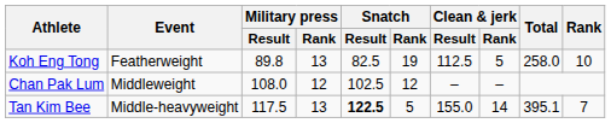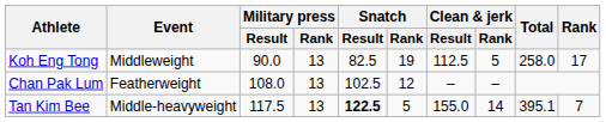 <table class="wikitable" style="font-size:90%">
 <tr>
 <th rowspan="2">Athlete</th>
 <th rowspan="2">Event</th>
 <th colspan="2">Military press</th>
 <th colspan="2">Snatch</th>
 <th colspan="2">Clean & jerk</th>
 <th rowspan="2">Total</th>
 <th rowspan="2">Rank</th>
 </tr>
 <tr style="font-size:95%">
 <th>Result</th>
 <th>Rank</th>
 <th>Result</th>
 <th>Rank</th>
 <th>Result</th>
 <th>Rank</th>
 </tr>
 <tr align=center>
 <td align=left><a href='#'>Koh Eng Tong</a></td>
-<td align=left>Featherweight</td>
-<td>89.8</td>
+<td align=left>Middleweight</td>
+<td>90.0</td>
 <td>13</td>
 <td>82.5</td>
 <td>19</td>
 <td>112.5</td>
 <td>5</td>
 <td>258.0</td>
-<td>10</td>
+<td>17</td>
 </tr>
 <tr align=center>
 <td align=left><a href='#'>Chan Pak Lum</a></td>
-<td align=left>Middleweight</td>
+<td align=left>Featherweight</td>
 <td>108.0</td>
-<td>12</td>
+<td>13</td>
 <td>102.5</td>
 <td>12</td>
 <td>–</td>
 <td>–</td>
 <td colspan=2></td>
 </tr>
 <tr align=center>
 <td align=left><a href='#'>Tan Kim Bee</a></td>
 <td align=left>Middle-heavyweight</td>
 <td>117.5</td>
 <td>13</td>
 <td><strong>122.5</strong></td>
 <td>5</td>
 <td>155.0</td>
 <td>14</td>
 <td>395.1</td>
 <td>7</td>
 </tr>
 </table>
